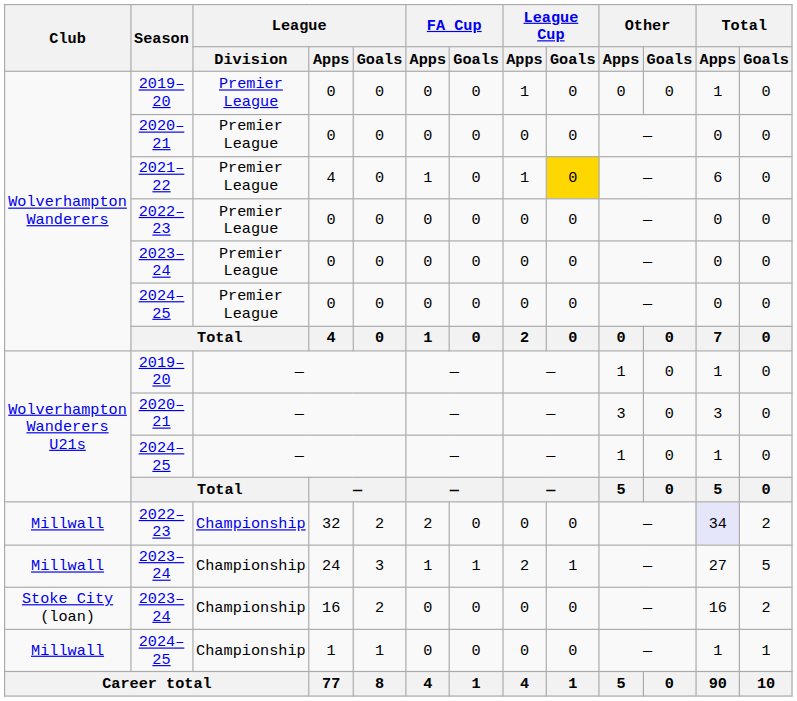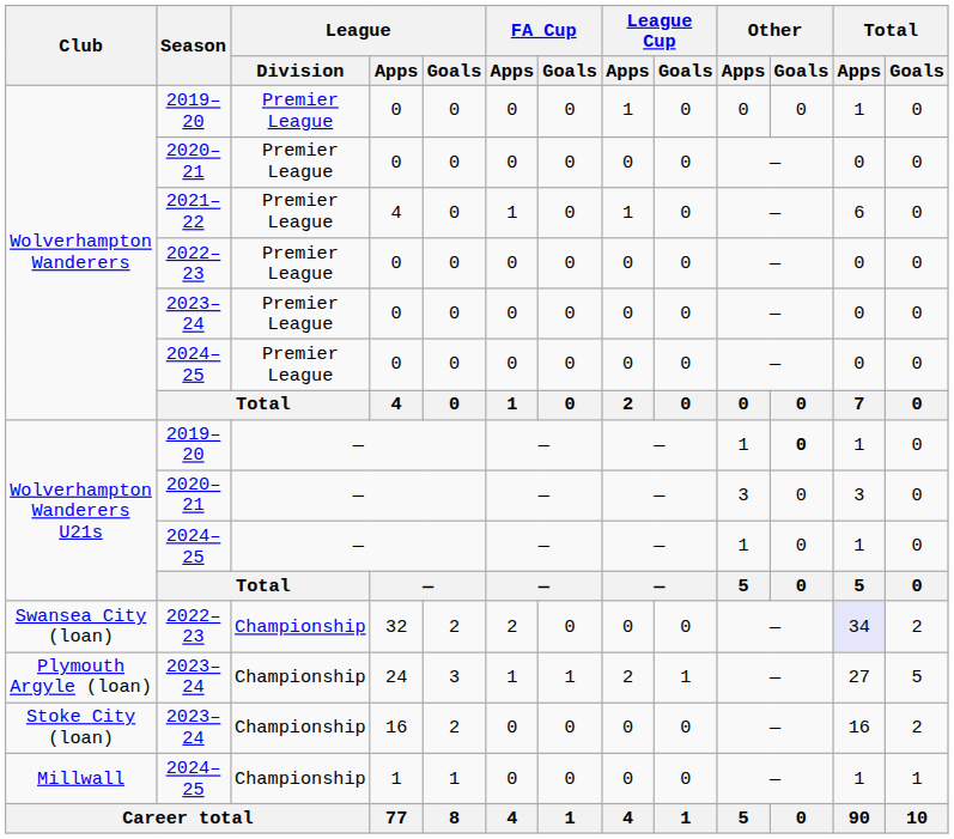 <table class="wikitable" style="text-align:center">
 <tr>
 <th rowspan="2">Club</th>
 <th rowspan="2">Season</th>
 <th colspan="3">League</th>
 <th colspan="2"><a href='#'>FA Cup</a></th>
 <th colspan="2"><a href='#'>League Cup</a></th>
 <th colspan="2">Other</th>
 <th colspan="2">Total</th>
 </tr>
 <tr>
 <th>Division</th>
 <th>Apps</th>
 <th>Goals</th>
 <th>Apps</th>
 <th>Goals</th>
 <th>Apps</th>
 <th>Goals</th>
 <th>Apps</th>
 <th>Goals</th>
 <th>Apps</th>
 <th>Goals</th>
 </tr>
 <tr>
 <td rowspan="7"><a href='#'>Wolverhampton Wanderers</a></td>
 <td><a href='#'>2019–20</a></td>
 <td><a href='#'>Premier League</a></td>
 <td>0</td>
 <td>0</td>
 <td>0</td>
 <td>0</td>
 <td>1</td>
 <td>0</td>
 <td>0</td>
 <td>0</td>
 <td>1</td>
 <td>0</td>
 </tr>
 <tr>
 <td><a href='#'>2020–21</a></td>
 <td>Premier League</td>
 <td>0</td>
 <td>0</td>
 <td>0</td>
 <td>0</td>
 <td>0</td>
 <td>0</td>
 <td colspan="2">—</td>
 <td>0</td>
 <td>0</td>
 </tr>
 <tr>
 <td><a href='#'>2021–22</a></td>
 <td>Premier League</td>
 <td>4</td>
 <td>0</td>
 <td>1</td>
 <td>0</td>
 <td>1</td>
-<td style="background: gold;">0</td>
+<td>0</td>
 <td colspan="2">—</td>
 <td>6</td>
 <td>0</td>
 </tr>
 <tr>
 <td><a href='#'>2022–23</a></td>
 <td>Premier League</td>
 <td>0</td>
 <td>0</td>
 <td>0</td>
 <td>0</td>
 <td>0</td>
 <td>0</td>
 <td colspan="2">—</td>
 <td>0</td>
 <td>0</td>
 </tr>
 <tr>
 <td><a href='#'>2023–24</a></td>
 <td>Premier League</td>
 <td>0</td>
 <td>0</td>
 <td>0</td>
 <td>0</td>
 <td>0</td>
 <td>0</td>
 <td colspan="2">—</td>
 <td>0</td>
 <td>0</td>
 </tr>
 <tr>
 <td><a href='#'>2024–25</a></td>
 <td>Premier League</td>
 <td>0</td>
 <td>0</td>
 <td>0</td>
 <td>0</td>
 <td>0</td>
 <td>0</td>
 <td colspan="2">—</td>
 <td>0</td>
 <td>0</td>
 </tr>
 <tr>
 <th colspan="2">Total</th>
 <th>4</th>
 <th>0</th>
 <th>1</th>
 <th>0</th>
 <th>2</th>
 <th>0</th>
 <th>0</th>
 <th>0</th>
 <th>7</th>
 <th>0</th>
 </tr>
 <tr>
 <td rowspan="4"><a href='#'>Wolverhampton Wanderers U21s</a></td>
 <td><a href='#'>2019–20</a></td>
 <td colspan="3">—</td>
 <td colspan="2">—</td>
 <td colspan="2">—</td>
 <td>1</td>
-<td>0</td>
+<td><strong>0</strong></td>
 <td>1</td>
 <td>0</td>
 </tr>
 <tr>
 <td><a href='#'>2020–21</a></td>
 <td colspan="3">—</td>
 <td colspan="2">—</td>
 <td colspan="2">—</td>
 <td>3</td>
 <td>0</td>
 <td>3</td>
 <td>0</td>
 </tr>
 <tr>
 <td><a href='#'>2024–25</a></td>
 <td colspan="3">—</td>
 <td colspan="2">—</td>
 <td colspan="2">—</td>
 <td>1</td>
 <td>0</td>
 <td>1</td>
 <td>0</td>
 </tr>
 <tr>
 <th colspan="2">Total</th>
 <th colspan="2">—</th>
 <th colspan="2">—</th>
 <th colspan="2">—</th>
 <th>5</th>
 <th>0</th>
 <th>5</th>
 <th>0</th>
 </tr>
 <tr>
-<td><a href='#'>Millwall</a></td>
+<td><a href='#'>Swansea City</a> (loan)</td>
 <td><a href='#'>2022–23</a></td>
 <td><a href='#'>Championship</a></td>
 <td>32</td>
 <td>2</td>
 <td>2</td>
 <td>0</td>
 <td>0</td>
 <td>0</td>
 <td colspan="2">—</td>
 <td style="background: lavender;">34</td>
 <td>2</td>
 </tr>
 <tr>
-<td><a href='#'>Millwall</a></td>
+<td><a href='#'>Plymouth Argyle</a> (loan)</td>
 <td><a href='#'>2023–24</a></td>
 <td>Championship</td>
 <td>24</td>
 <td>3</td>
 <td>1</td>
 <td>1</td>
 <td>2</td>
 <td>1</td>
 <td colspan="2">—</td>
 <td>27</td>
 <td>5</td>
 </tr>
 <tr>
 <td><a href='#'>Stoke City</a> (loan)</td>
 <td><a href='#'>2023–24</a></td>
 <td>Championship</td>
 <td>16</td>
 <td>2</td>
 <td>0</td>
 <td>0</td>
 <td>0</td>
 <td>0</td>
 <td colspan="2">—</td>
 <td>16</td>
 <td>2</td>
 </tr>
 <tr>
 <td><a href='#'>Millwall</a></td>
 <td><a href='#'>2024–25</a></td>
 <td>Championship</td>
 <td>1</td>
 <td>1</td>
 <td>0</td>
 <td>0</td>
 <td>0</td>
 <td>0</td>
 <td colspan="2">—</td>
 <td>1</td>
 <td>1</td>
 </tr>
 <tr>
 <th colspan="3">Career total</th>
 <th>77</th>
 <th>8</th>
 <th>4</th>
 <th>1</th>
 <th>4</th>
 <th>1</th>
 <th>5</th>
 <th>0</th>
 <th>90</th>
 <th>10</th>
 </tr>
 </table>
